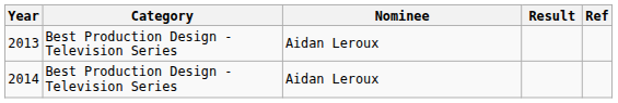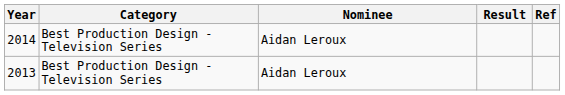 <table class="wikitable">
 <tr>
 <th width=3%>Year</th>
 <th width=40%>Category</th>
 <th width=40%>Nominee</th>
 <th width=10%>Result</th>
 <th width=2%>Ref</th>
 </tr>
 <tr>
+<td>2014</td>
+<td>Best Production Design - Television Series</td>
+<td>Aidan Leroux</td>
+<td></td>
+<td></td>
+</tr>
+<tr>
 <td>2013</td>
 <td>Best Production Design - Television Series</td>
 <td>Aidan Leroux</td>
 <td></td>
 <td></td>
 </tr>
-<tr>
-<td>2014</td>
-<td>Best Production Design - Television Series</td>
-<td>Aidan Leroux</td>
-<td></td>
-<td></td>
-</tr>
 </table>
